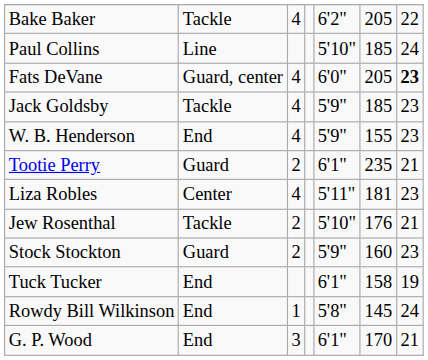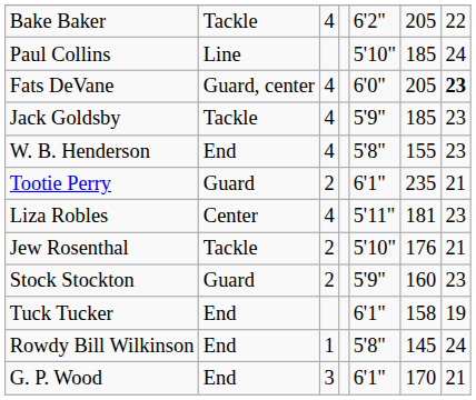 <table class="wikitable">
 <tr>
 </tr>
 <tr>
 <td>Bake Baker</td>
 <td>Tackle</td>
 <td>4</td>
 <td></td>
 <td>6'2"</td>
 <td>205</td>
 <td>22</td>
 </tr>
 <tr>
 <td>Paul Collins</td>
 <td>Line</td>
 <td></td>
 <td></td>
 <td>5'10"</td>
 <td>185</td>
 <td>24</td>
 </tr>
 <tr>
 <td>Fats DeVane</td>
 <td>Guard, center</td>
 <td>4</td>
 <td></td>
 <td>6'0"</td>
 <td>205</td>
 <td><strong>23</strong></td>
 </tr>
 <tr>
 <td>Jack Goldsby</td>
 <td>Tackle</td>
 <td>4</td>
 <td></td>
 <td>5'9"</td>
 <td>185</td>
 <td>23</td>
 </tr>
 <tr>
 <td>W. B. Henderson</td>
 <td>End</td>
 <td>4</td>
 <td></td>
-<td>5'9"</td>
+<td>5'8"</td>
 <td>155</td>
 <td>23</td>
 </tr>
 <tr>
 <td><a href='#'>Tootie Perry</a></td>
 <td>Guard</td>
 <td>2</td>
 <td></td>
 <td>6'1"</td>
 <td>235</td>
 <td>21</td>
 </tr>
 <tr>
 <td>Liza Robles</td>
 <td>Center</td>
 <td>4</td>
 <td></td>
 <td>5'11"</td>
 <td>181</td>
 <td>23</td>
 </tr>
 <tr>
 <td>Jew Rosenthal</td>
 <td>Tackle</td>
 <td>2</td>
 <td></td>
 <td>5'10"</td>
 <td>176</td>
 <td>21</td>
 </tr>
 <tr>
 <td>Stock Stockton</td>
 <td>Guard</td>
 <td>2</td>
 <td></td>
 <td>5'9"</td>
 <td>160</td>
 <td>23</td>
 </tr>
 <tr>
 <td>Tuck Tucker</td>
 <td>End</td>
 <td></td>
 <td></td>
 <td>6'1"</td>
 <td>158</td>
 <td>19</td>
 </tr>
 <tr>
 <td>Rowdy Bill Wilkinson</td>
 <td>End</td>
 <td>1</td>
 <td></td>
 <td>5'8"</td>
 <td>145</td>
 <td>24</td>
 </tr>
 <tr>
 <td>G. P. Wood</td>
 <td>End</td>
 <td>3</td>
 <td></td>
 <td>6'1"</td>
 <td>170</td>
 <td>21</td>
 </tr>
 </table>
